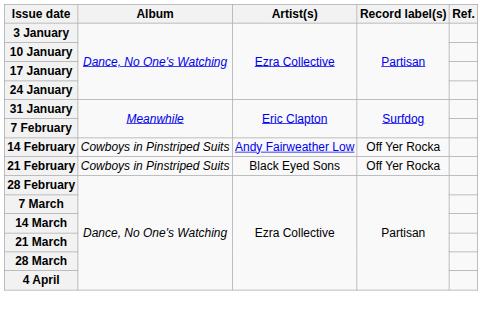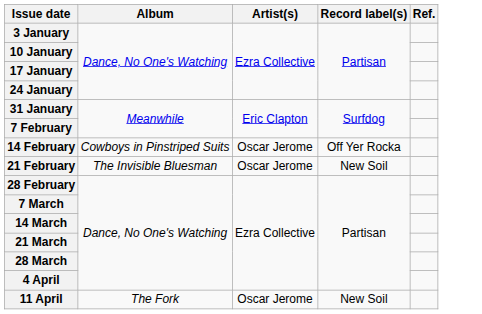 <table class="wikitable plainrowheaders" style="text-align:center">
 <tr>
 <th scope="col">Issue date</th>
 <th scope="col">Album</th>
 <th scope="col">Artist(s)</th>
 <th scope="col">Record label(s)</th>
 <th scope="col">Ref.</th>
 </tr>
 <tr>
 <th scope="row">3 January</th>
 <td rowspan="4"><em><a href='#'>Dance, No One's Watching</a></em></td>
 <td rowspan="4"><a href='#'>Ezra Collective</a></td>
 <td rowspan="4"><a href='#'>Partisan</a></td>
 <td></td>
 </tr>
 <tr>
 <th scope="row">10 January</th>
 <td></td>
 </tr>
 <tr>
 <th scope="row">17 January</th>
 <td></td>
 </tr>
 <tr>
 <th scope="row">24 January</th>
 <td></td>
 </tr>
 <tr>
 <th scope="row">31 January</th>
 <td rowspan="2"><em><a href='#'>Meanwhile</a></em></td>
 <td rowspan="2"><a href='#'>Eric Clapton</a></td>
 <td rowspan="2"><a href='#'>Surfdog</a></td>
 <td></td>
 </tr>
 <tr>
 <th scope="row">7 February</th>
 <td></td>
 </tr>
 <tr>
 <th scope="row">14 February</th>
 <td><em>Cowboys in Pinstriped Suits</em></td>
-<td><a href='#'>Andy Fairweather Low</a></td>
+<td>Oscar Jerome</td>
 <td>Off Yer Rocka</td>
 <td></td>
 </tr>
 <tr>
 <th scope="row">21 February</th>
-<td><em>Cowboys in Pinstriped Suits</em></td>
-<td>Black Eyed Sons</td>
-<td>Off Yer Rocka</td>
+<td><em>The Invisible Bluesman</em></td>
+<td>Oscar Jerome</td>
+<td>New Soil</td>
 <td></td>
 </tr>
 <tr>
 <th scope="row">28 February</th>
 <td rowspan="6"><em>Dance, No One's Watching</em></td>
 <td rowspan="6">Ezra Collective</td>
 <td rowspan="6">Partisan</td>
 <td></td>
 </tr>
 <tr>
 <th scope="row">7 March</th>
 <td></td>
 </tr>
 <tr>
 <th scope="row">14 March</th>
 <td></td>
 </tr>
 <tr>
 <th scope="row">21 March</th>
 <td></td>
 </tr>
 <tr>
 <th scope="row">28 March</th>
 <td></td>
 </tr>
 <tr>
 <th scope="row">4 April</th>
 <td></td>
 </tr>
+<tr>
+<th scope="row">11 April</th>
+<td><em>The Fork</em></td>
+<td>Oscar Jerome</td>
+<td>New Soil</td>
+<td></td>
+</tr>
 </table>
